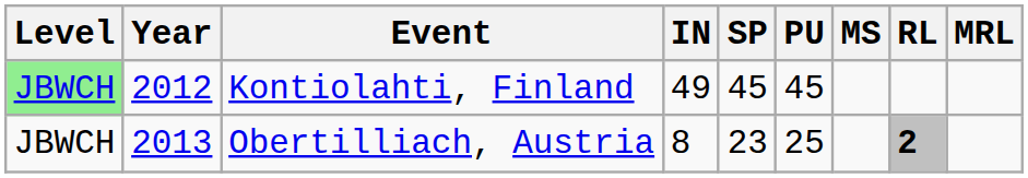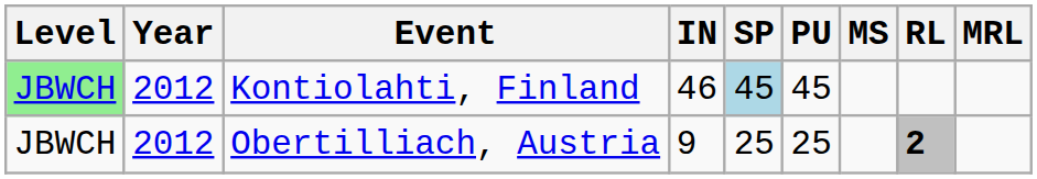 <table class="wikitable sortable">
 <tr>
 <th>Level</th>
 <th>Year</th>
 <th>Event</th>
 <th>IN</th>
 <th>SP</th>
 <th>PU</th>
 <th>MS</th>
 <th>RL</th>
 <th>MRL</th>
 </tr>
 <tr>
 <td style="background: lightgreen;"><a href='#'>JBWCH</a></td>
 <td><a href='#'>2012</a></td>
 <td> <a href='#'>Kontiolahti</a>, <a href='#'>Finland</a></td>
-<td>49</td>
-<td>45</td>
+<td>46</td>
+<td style="background: lightblue;">45</td>
 <td>45</td>
 <td></td>
 <td></td>
 <td></td>
 </tr>
 <tr>
 <td>JBWCH</td>
-<td><a href='#'>2013</a></td>
+<td><a href='#'>2012</a></td>
 <td> <a href='#'>Obertilliach</a>, <a href='#'>Austria</a></td>
-<td>8</td>
-<td>23</td>
+<td>9</td>
+<td>25</td>
 <td>25</td>
 <td></td>
 <td bgcolor=silver><strong>2</strong></td>
 <td></td>
 </tr>
 </table>
